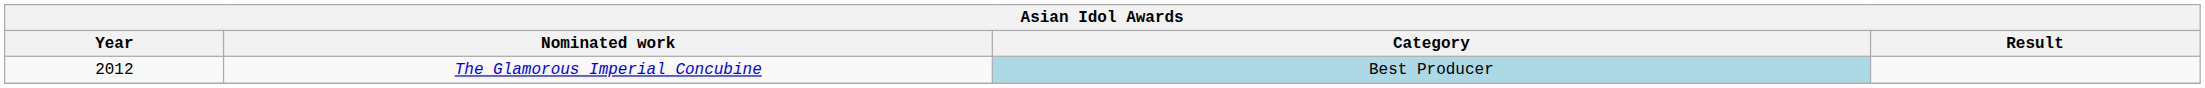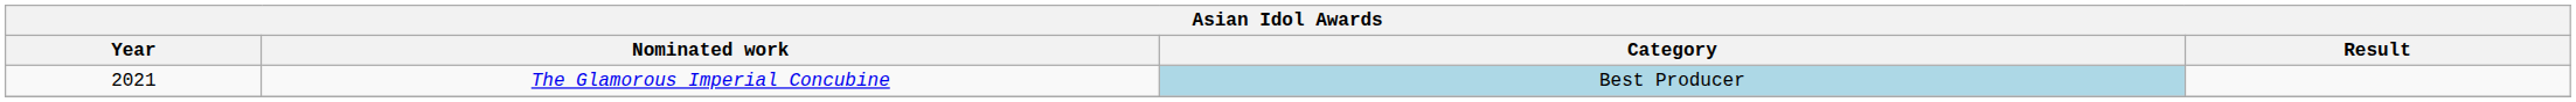 <table width="90%" class="wikitable">
 <tr>
 <th colspan="4" align="center">Asian Idol Awards</th>
 </tr>
 <tr>
 <th width="10%">Year</th>
 <th width="35%">Nominated work</th>
 <th width="40%">Category</th>
 <th width="15%">Result</th>
 </tr>
 <tr>
-<td align="center" rowspan="1">2012</td>
+<td align="center" rowspan="1">2021</td>
 <td align="center"><em><a href='#'>The Glamorous Imperial Concubine</a></em></td>
 <td align="center" style="background: lightblue;">Best Producer</td>
 <td></td>
 </tr>
 <tr>
 </tr>
 </table>
